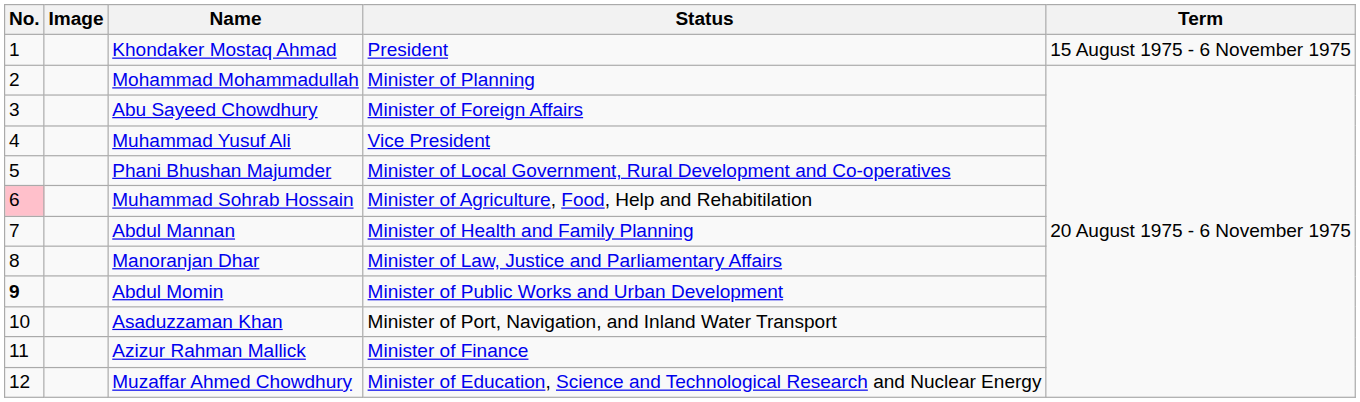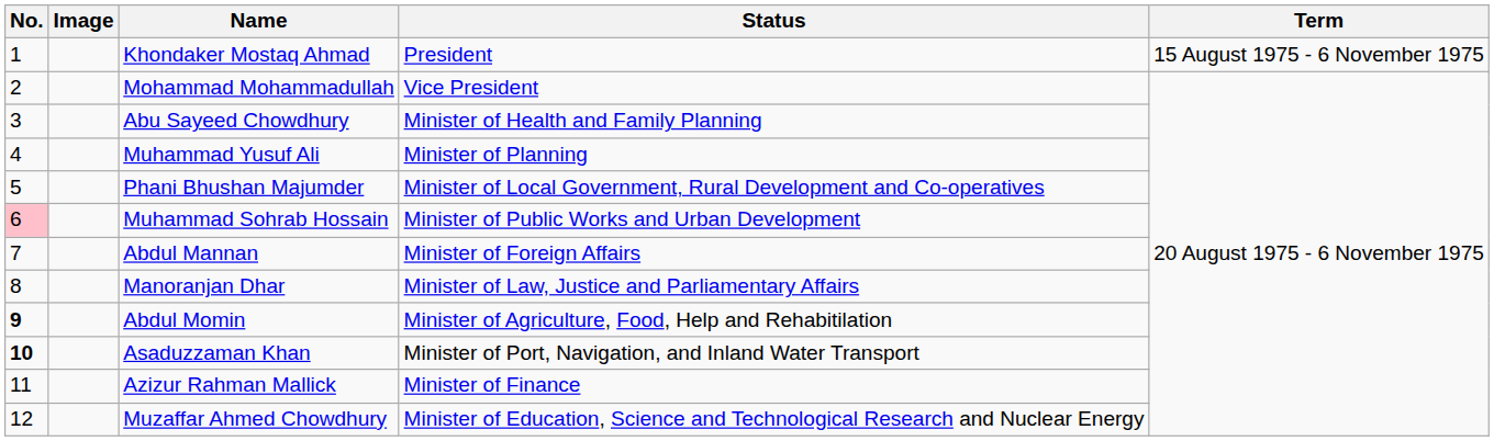 <table class="wikitable">
 <tr>
 <th>No.</th>
 <th>Image</th>
 <th>Name</th>
 <th>Status</th>
 <th>Term</th>
 </tr>
 <tr>
 <td>1</td>
 <td></td>
 <td><a href='#'>Khondaker Mostaq Ahmad</a></td>
 <td><a href='#'>President</a></td>
 <td>15 August 1975 - 6 November 1975</td>
 </tr>
 <tr>
 <td>2</td>
 <td></td>
 <td><a href='#'>Mohammad Mohammadullah</a></td>
-<td><a href='#'>Minister of Planning</a></td>
+<td><a href='#'>Vice President</a></td>
 <td rowspan="11">20 August 1975 - 6 November 1975</td>
 </tr>
 <tr>
 <td>3</td>
 <td></td>
 <td><a href='#'>Abu Sayeed Chowdhury</a></td>
-<td><a href='#'>Minister of Foreign Affairs</a></td>
+<td><a href='#'>Minister of Health and Family Planning</a></td>
 </tr>
 <tr>
 <td>4</td>
 <td></td>
 <td><a href='#'>Muhammad Yusuf Ali</a></td>
-<td><a href='#'>Vice President</a></td>
+<td><a href='#'>Minister of Planning</a></td>
 </tr>
 <tr>
 <td>5</td>
 <td></td>
 <td><a href='#'>Phani Bhushan Majumder</a></td>
 <td><a href='#'>Minister of Local Government, Rural Development and Co-operatives</a></td>
 </tr>
 <tr>
 <td style="background: pink;">6</td>
 <td></td>
 <td><a href='#'>Muhammad Sohrab Hossain</a></td>
-<td><a href='#'>Minister of Agriculture</a>, <a href='#'>Food</a>, Help and Rehabitilation</td>
+<td><a href='#'>Minister of Public Works and Urban Development</a></td>
 </tr>
 <tr>
 <td>7</td>
 <td></td>
 <td><a href='#'>Abdul Mannan</a></td>
-<td><a href='#'>Minister of Health and Family Planning</a></td>
+<td><a href='#'>Minister of Foreign Affairs</a></td>
 </tr>
 <tr>
 <td>8</td>
 <td></td>
 <td><a href='#'>Manoranjan Dhar</a></td>
 <td><a href='#'>Minister of Law, Justice and Parliamentary Affairs</a></td>
 </tr>
 <tr>
 <td><strong>9</strong></td>
 <td></td>
 <td><a href='#'>Abdul Momin</a></td>
-<td><a href='#'>Minister of Public Works and Urban Development</a></td>
+<td><a href='#'>Minister of Agriculture</a>, <a href='#'>Food</a>, Help and Rehabitilation</td>
 </tr>
 <tr>
-<td>10</td>
+<td><strong>10</strong></td>
 <td></td>
 <td><a href='#'>Asaduzzaman Khan</a></td>
 <td>Minister of Port, Navigation, and Inland Water Transport</td>
 </tr>
 <tr>
 <td>11</td>
 <td></td>
 <td><a href='#'>Azizur Rahman Mallick</a></td>
 <td><a href='#'>Minister of Finance</a></td>
 </tr>
 <tr>
 <td>12</td>
 <td></td>
 <td><a href='#'>Muzaffar Ahmed Chowdhury</a></td>
 <td><a href='#'>Minister of Education</a>, <a href='#'>Science and Technological Research</a> and Nuclear Energy</td>
 </tr>
 </table>
